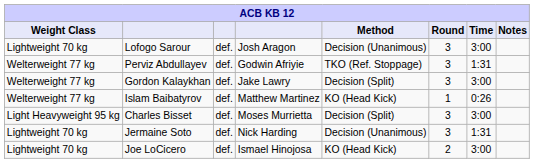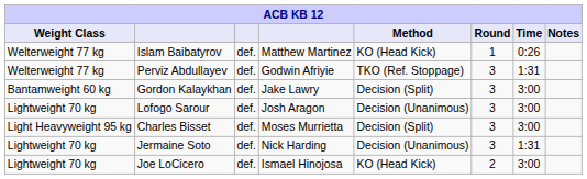 <table class="wikitable" style="font-size: 80%;">
 <tr>
 <th colspan="8" style="background-color: #ccf; color: #000080; text-align: center;"><strong>ACB KB 12</strong></th>
 </tr>
 <tr>
 <th colspan="1" style="background-color: #E6E8FA; color: #000000; text-align: center;">Weight Class</th>
 <th colspan="1" style="background-color: #E6E8FA; color: #000000; text-align: center;"></th>
 <th colspan="1" style="background-color: #E6E8FA; color: #000000; text-align: center;"></th>
 <th colspan="1" style="background-color: #E6E8FA; color: #000000; text-align: center;"></th>
 <th colspan="1" style="background-color: #E6E8FA; color: #000000; text-align: center;">Method</th>
 <th colspan="1" style="background-color: #E6E8FA; color: #000000; text-align: center;">Round</th>
 <th colspan="1" style="background-color: #E6E8FA; color: #000000; text-align: center;">Time</th>
 <th colspan="1" style="background-color: #E6E8FA; color: #000000; text-align: center;">Notes</th>
 </tr>
 <tr>
-<td>Lightweight 70 kg</td>
-<td> Lofogo Sarour</td>
+<td>Welterweight 77 kg</td>
+<td> Islam Baibatyrov</td>
 <td>def.</td>
-<td> Josh Aragon</td>
-<td>Decision (Unanimous)</td>
-<td align=center>3</td>
-<td align=center>3:00</td>
+<td> Matthew Martinez</td>
+<td>KO (Head Kick)</td>
+<td align=center>1</td>
+<td align=center>0:26</td>
 <td></td>
 </tr>
 <tr>
 <td>Welterweight 77 kg</td>
 <td> Perviz Abdullayev</td>
 <td>def.</td>
 <td> Godwin Afriyie</td>
 <td>TKO (Ref. Stoppage)</td>
 <td align=center>3</td>
 <td align=center>1:31</td>
 <td></td>
 </tr>
 <tr>
-<td>Welterweight 77 kg</td>
+<td>Bantamweight 60 kg</td>
 <td> Gordon Kalaykhan</td>
 <td>def.</td>
 <td> Jake Lawry</td>
 <td>Decision (Split)</td>
 <td align=center>3</td>
 <td align=center>3:00</td>
 <td></td>
 </tr>
 <tr>
-<td>Welterweight 77 kg</td>
-<td> Islam Baibatyrov</td>
+<td>Lightweight 70 kg</td>
+<td> Lofogo Sarour</td>
 <td>def.</td>
-<td> Matthew Martinez</td>
-<td>KO (Head Kick)</td>
-<td align=center>1</td>
-<td align=center>0:26</td>
+<td> Josh Aragon</td>
+<td>Decision (Unanimous)</td>
+<td align=center>3</td>
+<td align=center>3:00</td>
 <td></td>
 </tr>
 <tr>
 <td>Light Heavyweight 95 kg</td>
 <td> Charles Bisset</td>
 <td>def.</td>
 <td> Moses Murrietta</td>
 <td>Decision (Split)</td>
 <td align=center>3</td>
 <td align=center>3:00</td>
 <td></td>
 </tr>
 <tr>
 <td>Lightweight 70 kg</td>
 <td> Jermaine Soto</td>
 <td>def.</td>
 <td> Nick Harding</td>
 <td>Decision (Unanimous)</td>
 <td align=center>3</td>
 <td align=center>1:31</td>
 <td></td>
 </tr>
 <tr>
 <td>Lightweight 70 kg</td>
 <td> Joe LoCicero</td>
 <td>def.</td>
 <td> Ismael Hinojosa</td>
 <td>KO (Head Kick)</td>
 <td align=center>2</td>
 <td align=center>3:00</td>
 <td></td>
 </tr>
 </table>
